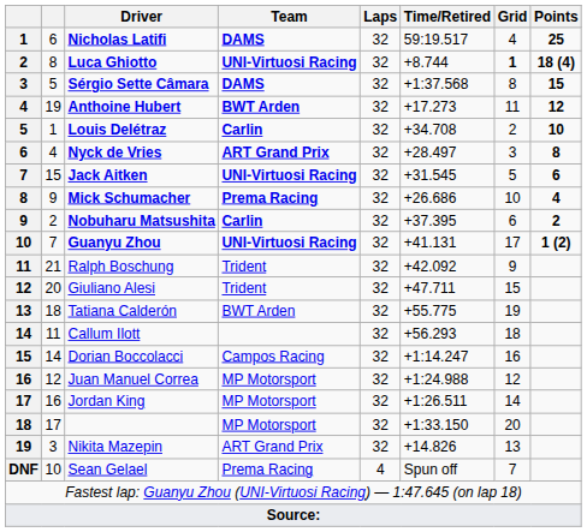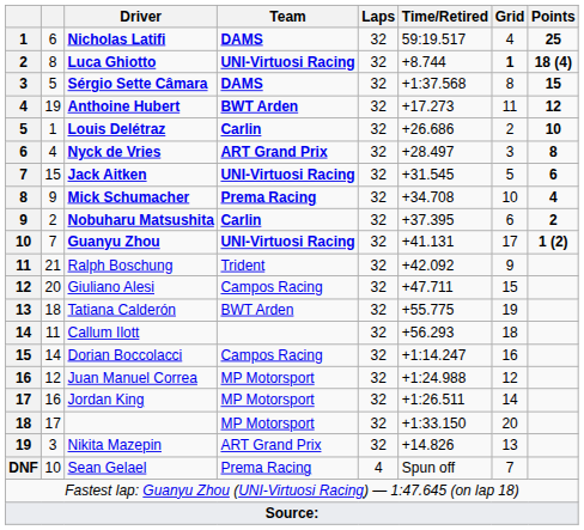 <table class="wikitable" style="font-size: 85%;">
 <tr>
 <th></th>
 <th></th>
 <th>Driver</th>
 <th>Team</th>
 <th>Laps</th>
 <th>Time/Retired</th>
 <th>Grid</th>
 <th>Points</th>
 </tr>
 <tr>
 <th>1</th>
 <td align="center">6</td>
 <td> <strong><a href='#'>Nicholas Latifi</a></strong></td>
 <td><strong><a href='#'>DAMS</a></strong></td>
 <td align="center">32</td>
 <td>59:19.517</td>
 <td align="center">4</td>
 <td align="center"><strong>25</strong></td>
 </tr>
 <tr>
 <th>2</th>
 <td align="center">8</td>
 <td> <strong><a href='#'>Luca Ghiotto</a></strong></td>
 <td><strong><a href='#'>UNI-Virtuosi Racing</a></strong></td>
 <td align="center">32</td>
 <td>+8.744</td>
 <td align="center"><strong>1</strong></td>
 <td align="center"><strong>18 (4)</strong></td>
 </tr>
 <tr>
 <th>3</th>
 <td align="center">5</td>
 <td> <strong><a href='#'>Sérgio Sette Câmara</a></strong></td>
 <td><strong><a href='#'>DAMS</a></strong></td>
 <td align="center">32</td>
 <td>+1:37.568</td>
 <td align="center">8</td>
 <td align="center"><strong>15</strong></td>
 </tr>
 <tr>
 <th>4</th>
 <td align="center">19</td>
 <td> <strong><a href='#'>Anthoine Hubert</a></strong></td>
 <td><strong><a href='#'>BWT Arden</a></strong></td>
 <td align="center">32</td>
 <td>+17.273</td>
 <td align="center">11</td>
 <td align="center"><strong>12</strong></td>
 </tr>
 <tr>
 <th>5</th>
 <td align="center">1</td>
 <td> <strong><a href='#'>Louis Delétraz</a></strong></td>
 <td><strong><a href='#'>Carlin</a></strong></td>
 <td align="center">32</td>
-<td>+34.708</td>
+<td>+26.686</td>
 <td align="center">2</td>
 <td align="center"><strong>10</strong></td>
 </tr>
 <tr>
 <th>6</th>
 <td align="center">4</td>
 <td> <strong><a href='#'>Nyck de Vries</a></strong></td>
 <td><strong><a href='#'>ART Grand Prix</a></strong></td>
 <td align="center">32</td>
 <td>+28.497</td>
 <td align="center">3</td>
 <td align="center"><strong>8</strong></td>
 </tr>
 <tr>
 <th>7</th>
 <td align="center">15</td>
 <td> <strong><a href='#'>Jack Aitken</a></strong></td>
 <td><strong><a href='#'>UNI-Virtuosi Racing</a></strong></td>
 <td align="center">32</td>
 <td>+31.545</td>
 <td align="center">5</td>
 <td align="center"><strong>6</strong></td>
 </tr>
 <tr>
 <th>8</th>
 <td align="center">9</td>
 <td> <strong><a href='#'>Mick Schumacher</a></strong></td>
 <td><strong><a href='#'>Prema Racing</a></strong></td>
 <td align="center">32</td>
-<td>+26.686</td>
+<td>+34.708</td>
 <td align="center">10</td>
 <td align="center"><strong>4</strong></td>
 </tr>
 <tr>
 <th>9</th>
 <td align="center">2</td>
 <td> <strong><a href='#'>Nobuharu Matsushita</a></strong></td>
 <td><strong><a href='#'>Carlin</a></strong></td>
 <td align="center">32</td>
 <td>+37.395</td>
 <td align="center">6</td>
 <td align="center"><strong>2</strong></td>
 </tr>
 <tr>
 <th>10</th>
 <td align="center">7</td>
 <td> <strong><a href='#'>Guanyu Zhou</a></strong></td>
 <td><strong><a href='#'>UNI-Virtuosi Racing</a></strong></td>
 <td align="center">32</td>
 <td>+41.131</td>
 <td align="center">17</td>
 <td align="center"><strong>1 (2)</strong></td>
 </tr>
 <tr>
 <th>11</th>
 <td align="center">21</td>
 <td> <a href='#'>Ralph Boschung</a></td>
 <td><a href='#'>Trident</a></td>
 <td align="center">32</td>
 <td>+42.092</td>
 <td align="center">9</td>
 <td align="center"></td>
 </tr>
 <tr>
 <th>12</th>
 <td align="center">20</td>
 <td> <a href='#'>Giuliano Alesi</a></td>
-<td><a href='#'>Trident</a></td>
+<td><a href='#'>Campos Racing</a></td>
 <td align="center">32</td>
 <td>+47.711</td>
 <td align="center">15</td>
 <td align="center"></td>
 </tr>
 <tr>
 <th>13</th>
 <td align="center">18</td>
 <td> <a href='#'>Tatiana Calderón</a></td>
 <td><a href='#'>BWT Arden</a></td>
 <td align="center">32</td>
 <td>+55.775</td>
 <td align="center">19</td>
 <td align="center"></td>
 </tr>
 <tr>
 <th>14</th>
 <td align="center">11</td>
 <td> <a href='#'>Callum Ilott</a></td>
 <td></td>
 <td align="center">32</td>
 <td>+56.293</td>
 <td align="center">18</td>
 <td align="center"></td>
 </tr>
 <tr>
 <th>15</th>
 <td align="center">14</td>
 <td> <a href='#'>Dorian Boccolacci</a></td>
 <td><a href='#'>Campos Racing</a></td>
 <td align="center">32</td>
 <td>+1:14.247</td>
 <td align="center">16</td>
 <td align="center"></td>
 </tr>
 <tr>
 <th>16</th>
 <td align="center">12</td>
 <td> <a href='#'>Juan Manuel Correa</a></td>
 <td><a href='#'>MP Motorsport</a></td>
 <td align="center">32</td>
 <td>+1:24.988</td>
 <td align="center">12</td>
 <td align="center"></td>
 </tr>
 <tr>
 <th>17</th>
 <td align="center">16</td>
 <td> <a href='#'>Jordan King</a></td>
 <td><a href='#'>MP Motorsport</a></td>
 <td align="center">32</td>
 <td>+1:26.511</td>
 <td align="center">14</td>
 <td align="center"></td>
 </tr>
 <tr>
 <th>18</th>
 <td align="center">17</td>
 <td></td>
 <td><a href='#'>MP Motorsport</a></td>
 <td align="center">32</td>
 <td>+1:33.150</td>
 <td align="center">20</td>
 <td align="center"></td>
 </tr>
 <tr>
 <th>19</th>
 <td align="center">3</td>
 <td> <a href='#'>Nikita Mazepin</a></td>
 <td><a href='#'>ART Grand Prix</a></td>
 <td align="center">32</td>
 <td>+14.826</td>
 <td align="center">13</td>
 <td align="center"></td>
 </tr>
 <tr>
 <th>DNF</th>
 <td align="center">10</td>
 <td> <a href='#'>Sean Gelael</a></td>
 <td><a href='#'>Prema Racing</a></td>
 <td align="center">4</td>
 <td>Spun off</td>
 <td align="center">7</td>
 <td align="center"></td>
 </tr>
 <tr>
 <td colspan="8" align="center"><em>Fastest lap: <a href='#'>Guanyu Zhou</a> (<a href='#'>UNI-Virtuosi Racing</a>) — 1:47.645 (on lap 18)</em></td>
 </tr>
 <tr>
 <td style="background:#eaecf0; text-align:center;" colspan="8"><strong>Source:</strong></td>
 </tr>
 </table>
